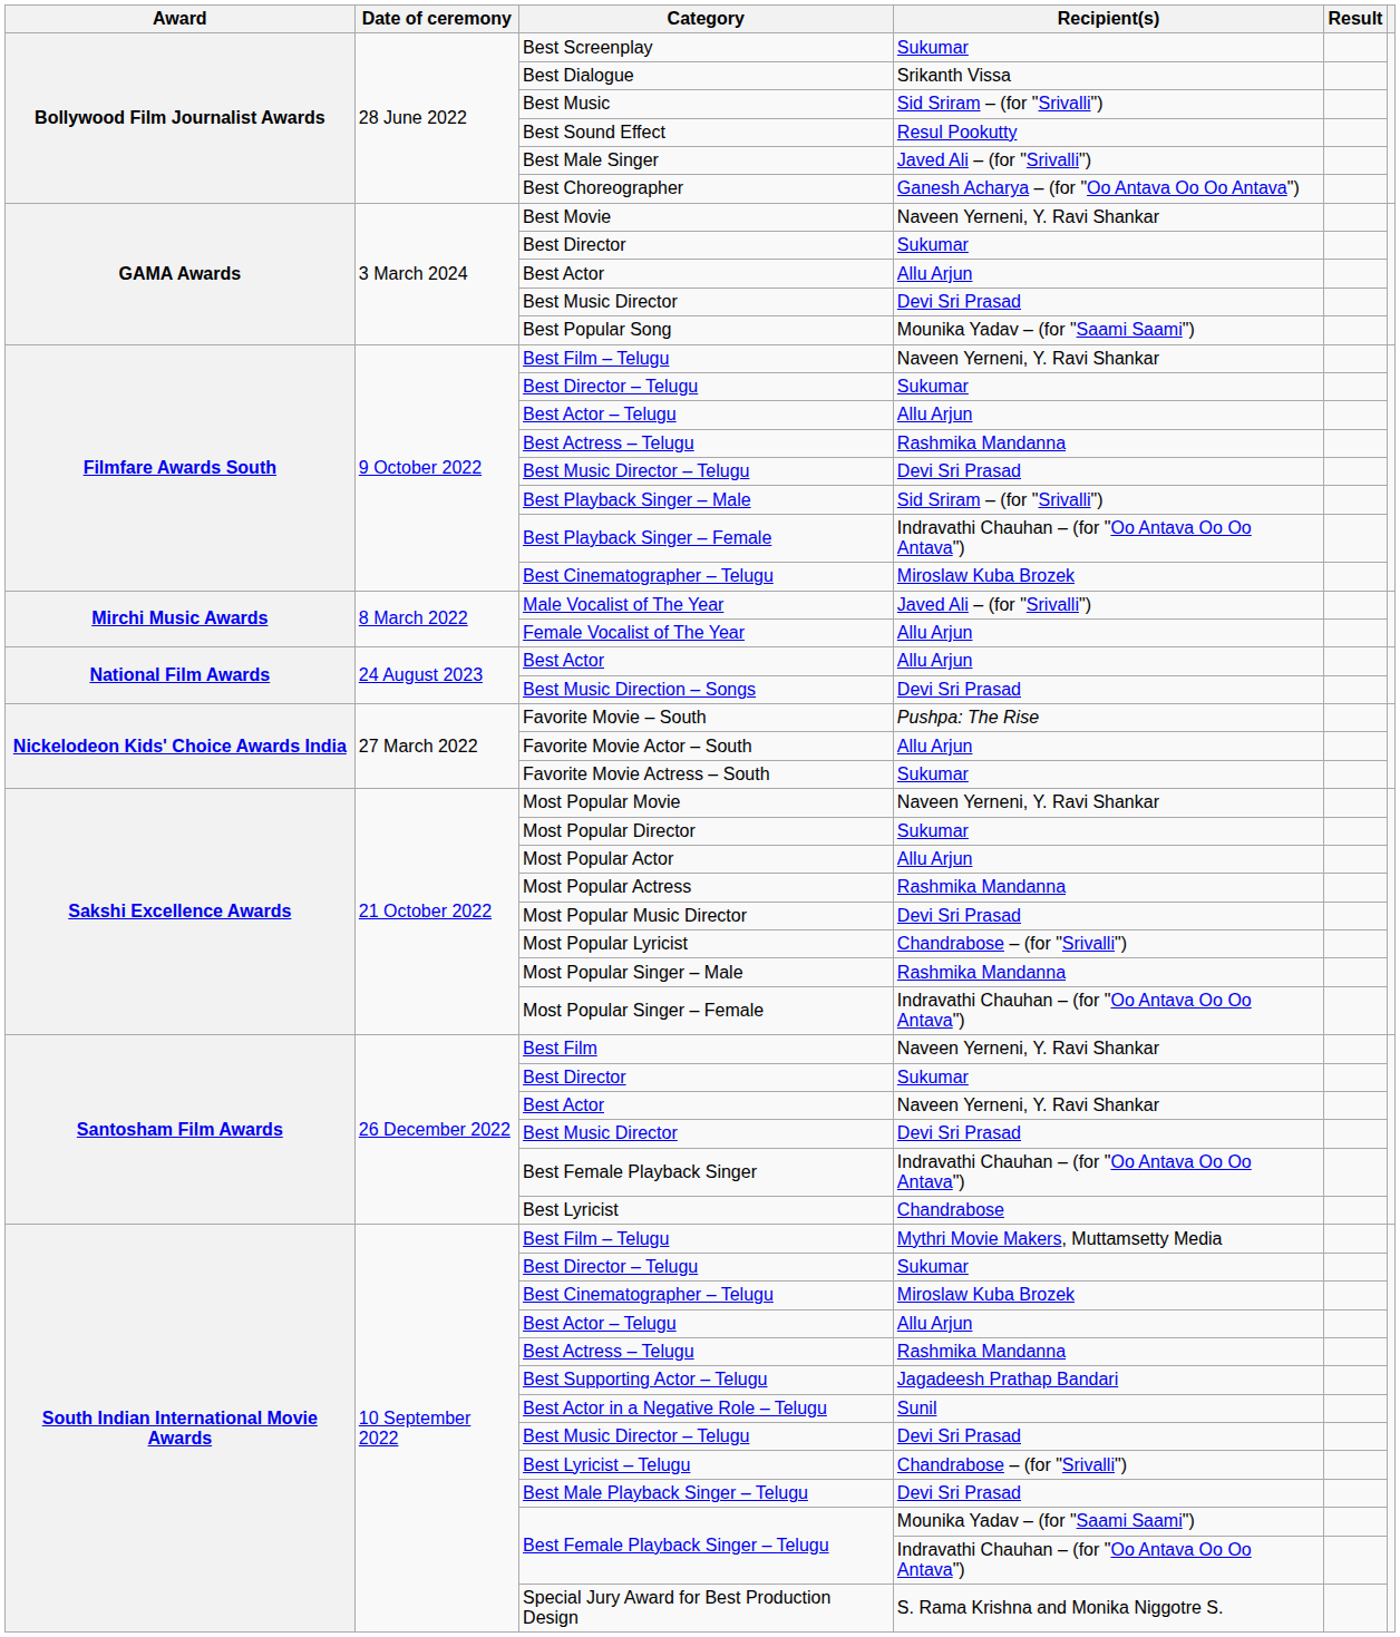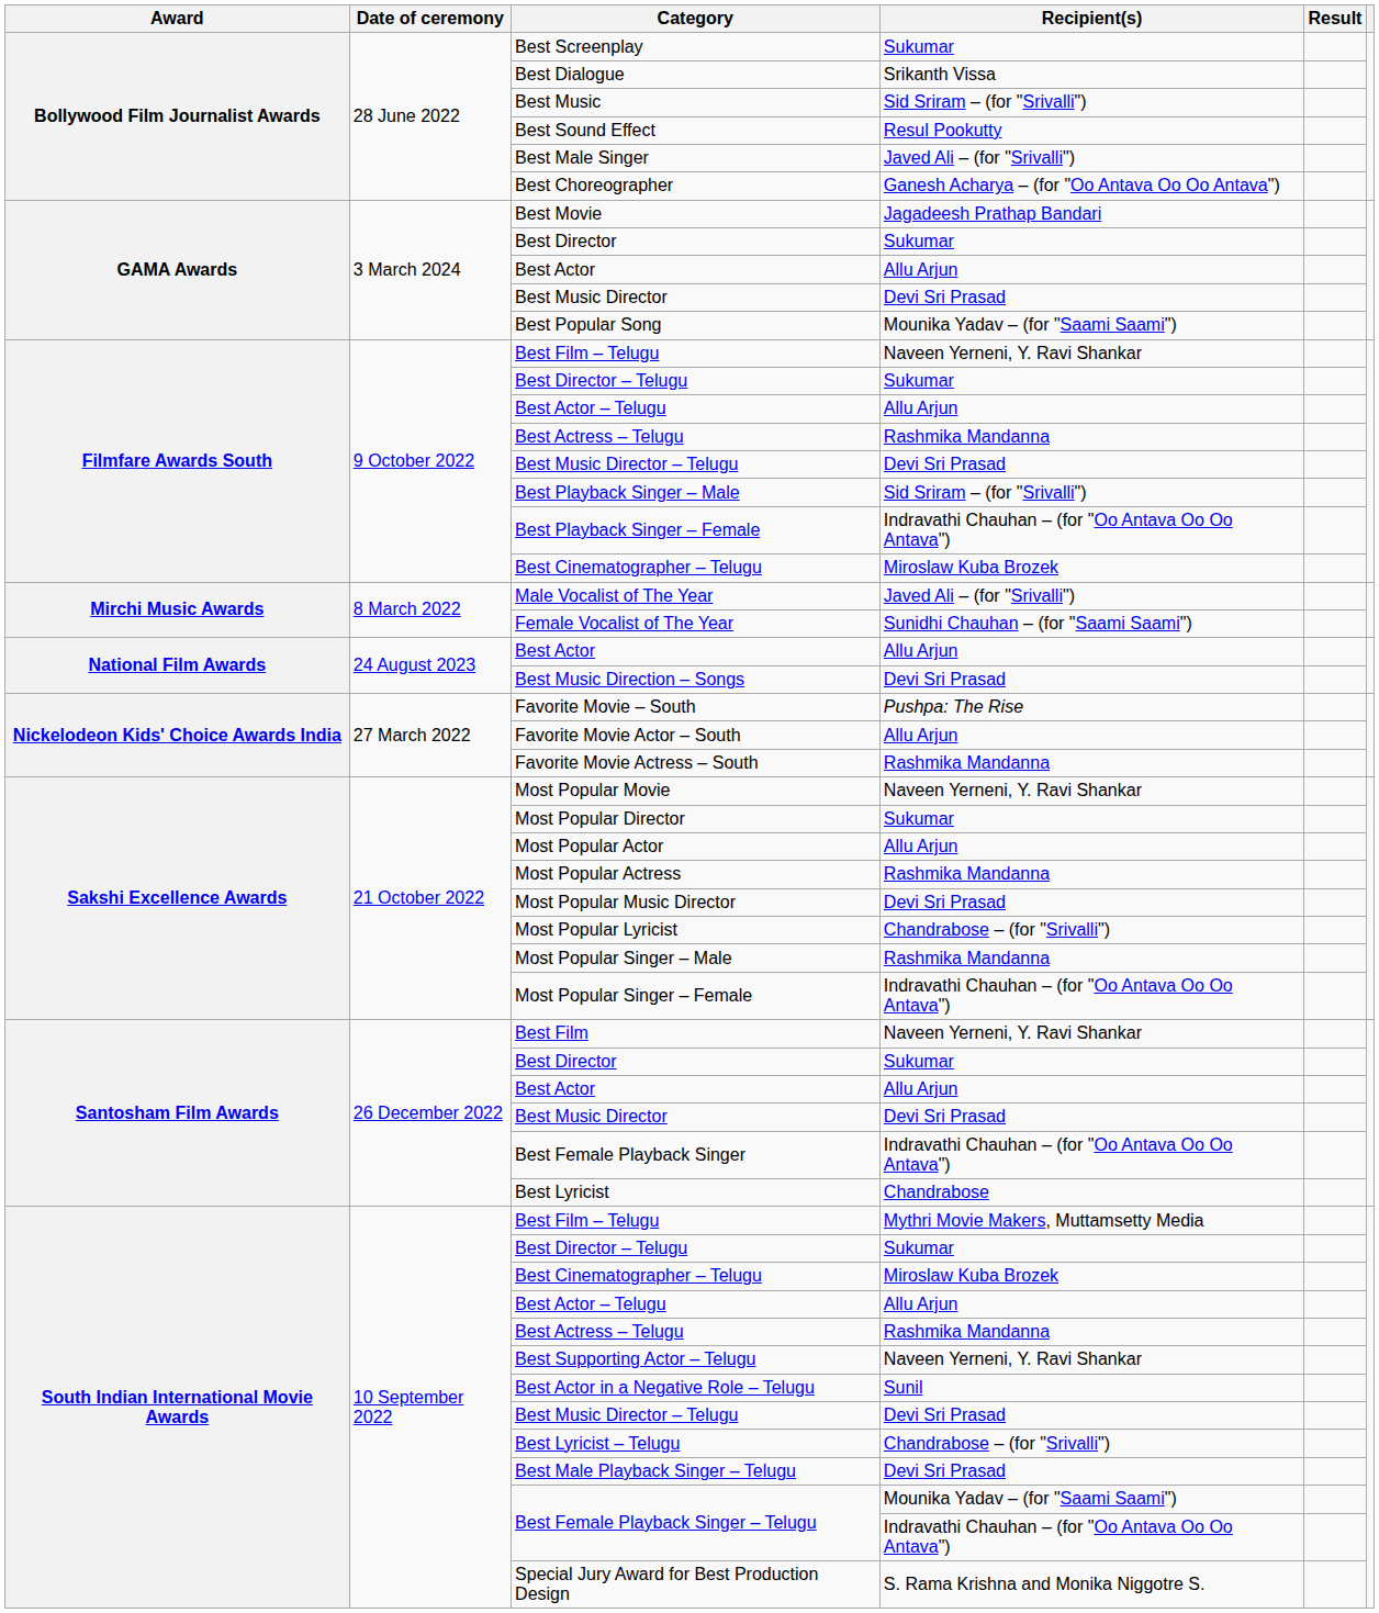 <table class="wikitable sortable plainrowheaders">
 <tr>
 <th scope="col">Award</th>
 <th scope="col">Date of ceremony</th>
 <th scope="col">Category</th>
 <th scope="col">Recipient(s)</th>
 <th scope="col">Result</th>
 <th scope="col" class="unsortable"></th>
 </tr>
 <tr>
 <th rowspan="6" scope="row">Bollywood Film Journalist Awards</th>
 <td rowspan="6">28 June 2022</td>
 <td>Best Screenplay</td>
 <td><a href='#'>Sukumar</a></td>
 <td></td>
 <td rowspan="6"></td>
 </tr>
 <tr>
 <td>Best Dialogue</td>
 <td>Srikanth Vissa</td>
 <td></td>
 </tr>
 <tr>
 <td>Best Music</td>
 <td><a href='#'>Sid Sriram</a> – (for "<a href='#'>Srivalli</a>")</td>
 <td></td>
 </tr>
 <tr>
 <td>Best Sound Effect</td>
 <td><a href='#'>Resul Pookutty</a></td>
 <td></td>
 </tr>
 <tr>
 <td>Best Male Singer</td>
 <td><a href='#'>Javed Ali</a> – (for "<a href='#'>Srivalli</a>")</td>
 <td></td>
 </tr>
 <tr>
 <td>Best Choreographer</td>
 <td><a href='#'>Ganesh Acharya</a> – (for "<a href='#'>Oo Antava Oo Oo Antava</a>")</td>
 <td></td>
 </tr>
 <tr>
 <th rowspan="5" scope="row">GAMA Awards</th>
 <td rowspan="5">3 March 2024</td>
 <td>Best Movie</td>
-<td>Naveen Yerneni, Y. Ravi Shankar</td>
+<td><a href='#'>Jagadeesh Prathap Bandari</a></td>
 <td></td>
 <td rowspan="5"></td>
 </tr>
 <tr>
 <td>Best Director</td>
 <td><a href='#'>Sukumar</a></td>
 <td></td>
 </tr>
 <tr>
 <td>Best Actor</td>
 <td><a href='#'>Allu Arjun</a></td>
 <td></td>
 </tr>
 <tr>
 <td>Best Music Director</td>
 <td><a href='#'>Devi Sri Prasad</a></td>
 <td></td>
 </tr>
 <tr>
 <td>Best Popular Song</td>
 <td>Mounika Yadav – (for "<a href='#'>Saami Saami</a>")</td>
 <td></td>
 </tr>
 <tr>
 <th rowspan="8" scope="row"><a href='#'>Filmfare Awards South</a></th>
 <td rowspan="8"><a href='#'>9 October 2022</a></td>
 <td><a href='#'>Best Film – Telugu</a></td>
 <td>Naveen Yerneni, Y. Ravi Shankar</td>
 <td></td>
 <td rowspan="8"></td>
 </tr>
 <tr>
 <td><a href='#'>Best Director – Telugu</a></td>
 <td><a href='#'>Sukumar</a></td>
 <td></td>
 </tr>
 <tr>
 <td><a href='#'>Best Actor – Telugu</a></td>
 <td><a href='#'>Allu Arjun</a></td>
 <td></td>
 </tr>
 <tr>
 <td><a href='#'>Best Actress – Telugu</a></td>
 <td><a href='#'>Rashmika Mandanna</a></td>
 <td></td>
 </tr>
 <tr>
 <td><a href='#'>Best Music Director – Telugu</a></td>
 <td><a href='#'>Devi Sri Prasad</a></td>
 <td></td>
 </tr>
 <tr>
 <td><a href='#'>Best Playback Singer – Male</a></td>
 <td><a href='#'>Sid Sriram</a> – (for "<a href='#'>Srivalli</a>")</td>
 <td></td>
 </tr>
 <tr>
 <td><a href='#'>Best Playback Singer – Female</a></td>
 <td>Indravathi Chauhan – (for "<a href='#'>Oo Antava Oo Oo Antava</a>")</td>
 <td></td>
 </tr>
 <tr>
 <td><a href='#'>Best Cinematographer – Telugu</a></td>
 <td><a href='#'>Miroslaw Kuba Brozek</a></td>
 <td></td>
 </tr>
 <tr>
 <th rowspan="2" scope="row"><a href='#'>Mirchi Music Awards</a></th>
 <td rowspan="2"><a href='#'>8 March 2022</a></td>
 <td><a href='#'>Male Vocalist of The Year</a></td>
 <td><a href='#'>Javed Ali</a> – (for "<a href='#'>Srivalli</a>")</td>
 <td></td>
 <td rowspan="2"></td>
 </tr>
 <tr>
 <td><a href='#'>Female Vocalist of The Year</a></td>
-<td><a href='#'>Allu Arjun</a></td>
+<td><a href='#'>Sunidhi Chauhan</a> – (for "<a href='#'>Saami Saami</a>")</td>
 <td></td>
 </tr>
 <tr>
 <th rowspan="2" scope="row"><a href='#'>National Film Awards</a></th>
 <td rowspan="2"><a href='#'>24 August 2023</a></td>
 <td><a href='#'>Best Actor</a></td>
 <td><a href='#'>Allu Arjun</a></td>
 <td></td>
 <td rowspan="2"></td>
 </tr>
 <tr>
 <td><a href='#'>Best Music Direction – Songs</a></td>
 <td><a href='#'>Devi Sri Prasad</a></td>
 <td></td>
 </tr>
 <tr>
 <th rowspan="3" scope="row"><a href='#'>Nickelodeon Kids' Choice Awards India</a></th>
 <td rowspan="3">27 March 2022</td>
 <td>Favorite Movie – South</td>
 <td><em>Pushpa: The Rise</em></td>
 <td></td>
 <td rowspan="3"></td>
 </tr>
 <tr>
 <td>Favorite Movie Actor – South</td>
 <td><a href='#'>Allu Arjun</a></td>
 <td></td>
 </tr>
 <tr>
 <td>Favorite Movie Actress – South</td>
-<td><a href='#'>Sukumar</a></td>
+<td><a href='#'>Rashmika Mandanna</a></td>
 <td></td>
 </tr>
 <tr>
 <th scope="row" rowspan="8"><a href='#'>Sakshi Excellence Awards</a></th>
 <td rowspan="8"><a href='#'>21 October 2022</a></td>
 <td>Most Popular Movie</td>
 <td>Naveen Yerneni, Y. Ravi Shankar</td>
 <td></td>
 <td rowspan="8"></td>
 </tr>
 <tr>
 <td>Most Popular Director</td>
 <td><a href='#'>Sukumar</a></td>
 <td></td>
 </tr>
 <tr>
 <td>Most Popular Actor</td>
 <td><a href='#'>Allu Arjun</a></td>
 <td></td>
 </tr>
 <tr>
 <td>Most Popular Actress</td>
 <td><a href='#'>Rashmika Mandanna</a></td>
 <td></td>
 </tr>
 <tr>
 <td>Most Popular Music Director</td>
 <td><a href='#'>Devi Sri Prasad</a></td>
 <td></td>
 </tr>
 <tr>
 <td>Most Popular Lyricist</td>
 <td><a href='#'>Chandrabose</a> – (for "<a href='#'>Srivalli</a>")</td>
 <td></td>
 </tr>
 <tr>
 <td>Most Popular Singer – Male</td>
 <td><a href='#'>Rashmika Mandanna</a></td>
 <td></td>
 </tr>
 <tr>
 <td>Most Popular Singer – Female</td>
 <td>Indravathi Chauhan – (for "<a href='#'>Oo Antava Oo Oo Antava</a>")</td>
 <td></td>
 </tr>
 <tr>
 <th rowspan="6" scope="row"><a href='#'>Santosham Film Awards</a></th>
 <td rowspan="6"><a href='#'>26 December 2022</a></td>
 <td><a href='#'>Best Film</a></td>
 <td>Naveen Yerneni, Y. Ravi Shankar</td>
 <td></td>
 <td rowspan="6"></td>
 </tr>
 <tr>
 <td><a href='#'>Best Director</a></td>
 <td><a href='#'>Sukumar</a></td>
 <td></td>
 </tr>
 <tr>
 <td><a href='#'>Best Actor</a></td>
-<td>Naveen Yerneni, Y. Ravi Shankar</td>
+<td><a href='#'>Allu Arjun</a></td>
 <td></td>
 </tr>
 <tr>
 <td><a href='#'>Best Music Director</a></td>
 <td><a href='#'>Devi Sri Prasad</a></td>
 <td></td>
 </tr>
 <tr>
 <td>Best Female Playback Singer</td>
 <td>Indravathi Chauhan – (for "<a href='#'>Oo Antava Oo Oo Antava</a>")</td>
 <td></td>
 </tr>
 <tr>
 <td>Best Lyricist</td>
 <td><a href='#'>Chandrabose</a></td>
 <td></td>
 </tr>
 <tr>
 <th scope="row" rowspan="13"><a href='#'>South Indian International Movie Awards</a></th>
 <td rowspan="13"><a href='#'>10 September 2022</a></td>
 <td><a href='#'>Best Film – Telugu</a></td>
 <td><a href='#'>Mythri Movie Makers</a>, Muttamsetty Media</td>
 <td></td>
 <td rowspan="13"></td>
 </tr>
 <tr>
 <td><a href='#'>Best Director – Telugu</a></td>
 <td><a href='#'>Sukumar</a></td>
 <td></td>
 </tr>
 <tr>
 <td><a href='#'>Best Cinematographer – Telugu</a></td>
 <td><a href='#'>Miroslaw Kuba Brozek</a></td>
 <td></td>
 </tr>
 <tr>
 <td><a href='#'>Best Actor – Telugu</a></td>
 <td><a href='#'>Allu Arjun</a></td>
 <td></td>
 </tr>
 <tr>
 <td><a href='#'>Best Actress – Telugu</a></td>
 <td><a href='#'>Rashmika Mandanna</a></td>
 <td></td>
 </tr>
 <tr>
 <td><a href='#'>Best Supporting Actor – Telugu</a></td>
-<td><a href='#'>Jagadeesh Prathap Bandari</a></td>
+<td>Naveen Yerneni, Y. Ravi Shankar</td>
 <td></td>
 </tr>
 <tr>
 <td><a href='#'>Best Actor in a Negative Role – Telugu</a></td>
 <td><a href='#'>Sunil</a></td>
 <td></td>
 </tr>
 <tr>
 <td><a href='#'>Best Music Director – Telugu</a></td>
 <td><a href='#'>Devi Sri Prasad</a></td>
 <td></td>
 </tr>
 <tr>
 <td><a href='#'>Best Lyricist – Telugu</a></td>
 <td><a href='#'>Chandrabose</a> – (for "<a href='#'>Srivalli</a>")</td>
 <td></td>
 </tr>
 <tr>
 <td><a href='#'>Best Male Playback Singer – Telugu</a></td>
 <td><a href='#'>Devi Sri Prasad</a></td>
 <td></td>
 </tr>
 <tr>
 <td rowspan="2"><a href='#'>Best Female Playback Singer – Telugu</a></td>
 <td>Mounika Yadav – (for "<a href='#'>Saami Saami</a>")</td>
 <td></td>
 </tr>
 <tr>
 <td>Indravathi Chauhan – (for "<a href='#'>Oo Antava Oo Oo Antava</a>")</td>
 <td></td>
 </tr>
 <tr>
 <td>Special Jury Award for Best Production Design</td>
 <td>S. Rama Krishna and Monika Niggotre S.</td>
 <td></td>
 </tr>
 </table>
